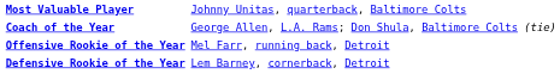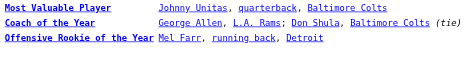 <table cellpadding="3" cellspacing="1">
 <tr>
 <td><strong><a href='#'>Most Valuable Player</a></strong></td>
 <td><a href='#'>Johnny Unitas</a>, <a href='#'>quarterback</a>, <a href='#'>Baltimore Colts</a></td>
 </tr>
 <tr>
 <td><strong><a href='#'>Coach of the Year</a></strong></td>
 <td><a href='#'>George Allen</a>, <a href='#'>L.A. Rams</a>;  <a href='#'>Don Shula</a>, <a href='#'>Baltimore Colts</a> <em>(tie)</em></td>
 </tr>
 <tr>
 <td><strong><a href='#'>Offensive Rookie of the Year</a></strong></td>
 <td><a href='#'>Mel Farr</a>, <a href='#'>running back</a>, <a href='#'>Detroit</a></td>
 </tr>
-<tr>
-<td><strong><a href='#'>Defensive Rookie of the Year</a></strong></td>
-<td><a href='#'>Lem Barney</a>, <a href='#'>cornerback</a>, <a href='#'>Detroit</a></td>
-</tr>
 </table>
